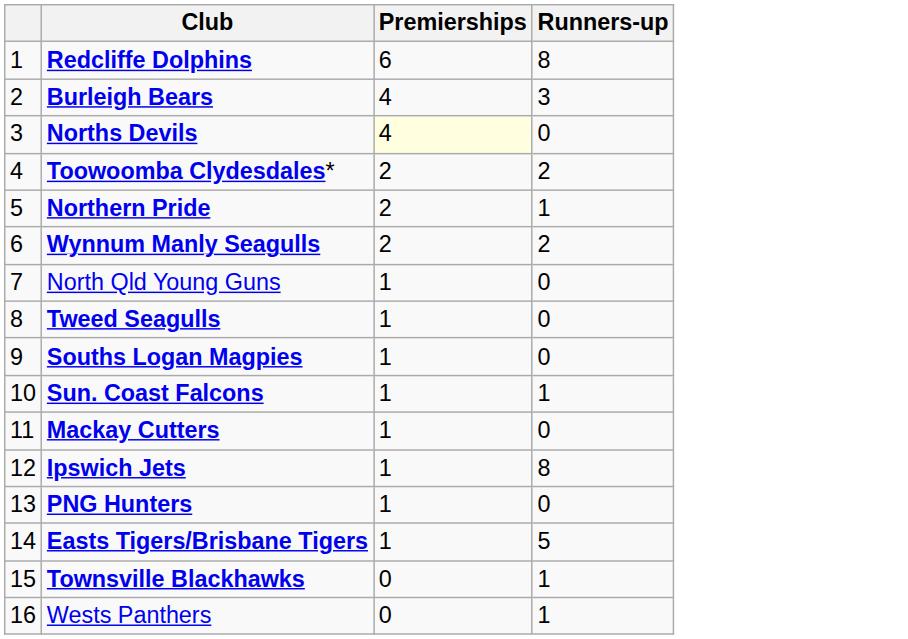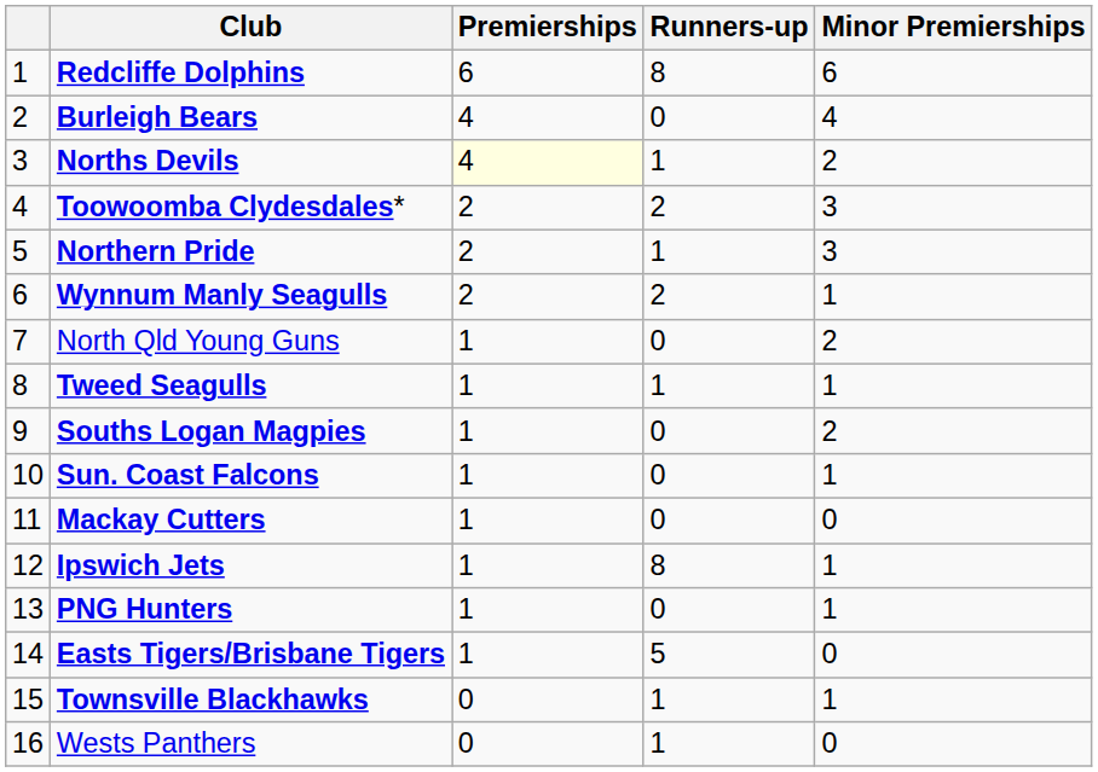 <table class="wikitable" style="text-align: left;">
 <tr>
 <th></th>
 <th>Club</th>
 <th>Premierships</th>
 <th>Runners-up</th>
+<th>Minor Premierships</th>
 </tr>
 <tr>
 <td>1</td>
 <td align=left> <strong><a href='#'>Redcliffe Dolphins</a></strong></td>
 <td>6</td>
 <td>8</td>
+<td>6</td>
 </tr>
 <tr>
 <td>2</td>
 <td align=left> <strong><a href='#'>Burleigh Bears</a></strong></td>
 <td>4</td>
-<td>3</td>
+<td>0</td>
+<td>4</td>
 </tr>
 <tr>
 <td>3</td>
 <td align=left> <strong><a href='#'>Norths Devils</a></strong></td>
 <td style="background: lightyellow;">4</td>
-<td>0</td>
+<td>1</td>
+<td>2</td>
 </tr>
 <tr>
 <td>4</td>
 <td align=left> <strong><a href='#'>Toowoomba Clydesdales</a></strong>*</td>
 <td>2</td>
 <td>2</td>
+<td>3</td>
 </tr>
 <tr>
 <td>5</td>
 <td align=left> <strong><a href='#'>Northern Pride</a></strong></td>
 <td>2</td>
 <td>1</td>
+<td>3</td>
 </tr>
 <tr>
 <td>6</td>
 <td align=left> <strong><a href='#'>Wynnum Manly Seagulls</a></strong></td>
 <td>2</td>
 <td>2</td>
+<td>1</td>
 </tr>
 <tr>
 <td>7</td>
 <td align=left> <a href='#'>North Qld Young Guns</a></td>
 <td>1</td>
 <td>0</td>
+<td>2</td>
 </tr>
 <tr>
 <td>8</td>
 <td align=left> <strong><a href='#'>Tweed Seagulls</a></strong></td>
 <td>1</td>
-<td>0</td>
+<td>1</td>
+<td>1</td>
 </tr>
 <tr>
 <td>9</td>
 <td align=left> <strong><a href='#'>Souths Logan Magpies</a></strong></td>
 <td>1</td>
 <td>0</td>
+<td>2</td>
 </tr>
 <tr>
 <td>10</td>
 <td align=left> <strong><a href='#'>Sun. Coast Falcons</a></strong></td>
 <td>1 </td>
+<td>0</td>
 <td>1</td>
 </tr>
 <tr>
 <td>11</td>
 <td align=left> <strong><a href='#'>Mackay Cutters</a></strong></td>
 <td>1</td>
 <td>0</td>
+<td>0</td>
 </tr>
 <tr>
 <td>12</td>
 <td align=left> <strong><a href='#'>Ipswich Jets</a></strong></td>
 <td>1</td>
 <td>8</td>
+<td>1</td>
 </tr>
 <tr>
 <td>13</td>
 <td align=left> <strong><a href='#'>PNG Hunters</a></strong></td>
 <td>1</td>
 <td>0</td>
+<td>1 </td>
 </tr>
 <tr>
 <td>14</td>
 <td align=left> <strong><a href='#'>Easts Tigers/Brisbane Tigers</a></strong></td>
 <td>1</td>
 <td>5</td>
+<td>0</td>
 </tr>
 <tr>
 <td>15</td>
 <td align=left> <strong><a href='#'>Townsville Blackhawks</a></strong></td>
 <td>0</td>
+<td>1</td>
 <td>1</td>
 </tr>
 <tr>
 <td>16</td>
 <td align=left> <a href='#'>Wests Panthers</a></td>
 <td>0</td>
 <td>1</td>
+<td>0</td>
 </tr>
 </table>
